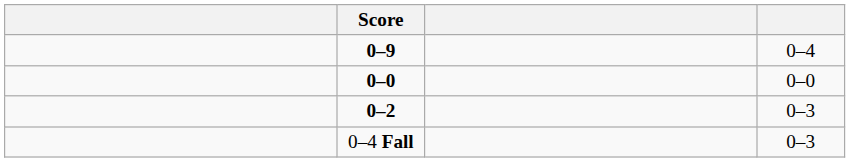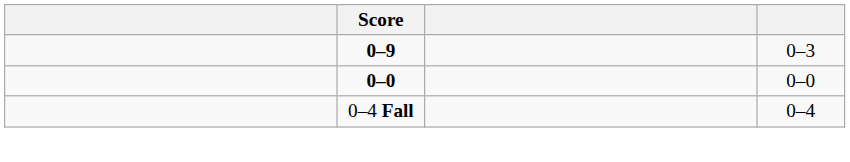 <table class="wikitable" style="text-align: center; ">
 <tr>
 <th align="right" width="270"></th>
 <th width="65">Score</th>
 <th align="left" width="270"></th>
 <th width="65"></th>
 </tr>
 <tr>
 <td align="left"></td>
 <td><strong>0–9</strong></td>
 <td align="left"><strong></strong></td>
-<td>0–4 <strong></strong></td>
+<td>0–3 <strong></strong></td>
 </tr>
 <tr>
 <td align="left"></td>
 <td><strong>0–0</strong></td>
 <td align="left"></td>
 <td>0–0 <strong></strong></td>
 </tr>
 <tr>
 <td align="left"></td>
-<td><strong>0–2</strong></td>
-<td align="left"><strong></strong></td>
-<td>0–3 <strong></strong></td>
-</tr>
-<tr>
-<td align="left"></td>
 <td>0–4 <strong>Fall</strong></td>
 <td align="left"><strong></strong></td>
-<td>0–3 <strong></strong></td>
+<td>0–4 <strong></strong></td>
 </tr>
 </table>
